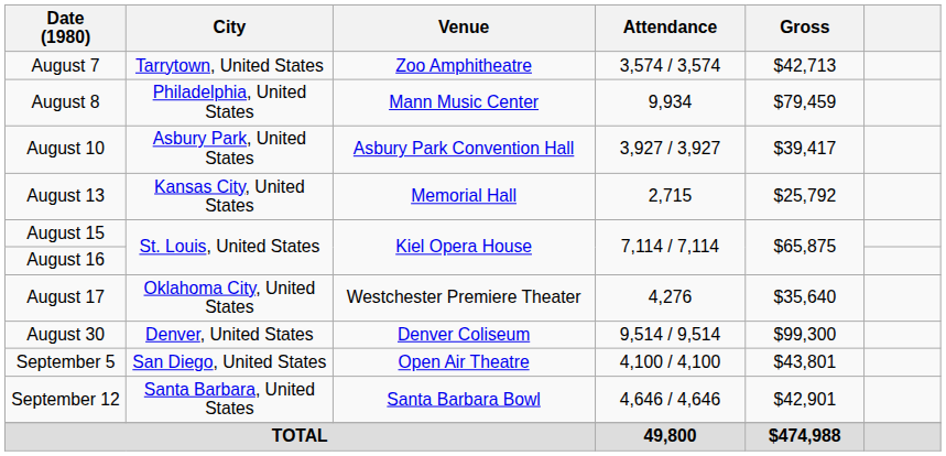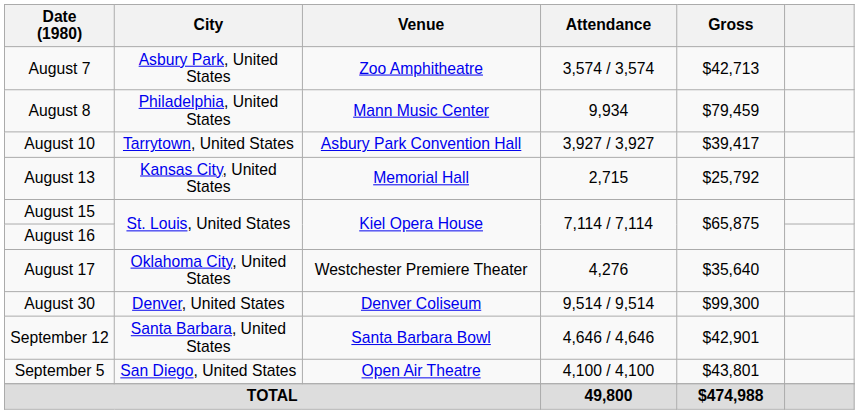 <table class="wikitable sortable plainrowheaders" style="text-align:center;">
 <tr>
 <th scope="col" style="width:7em;">Date<br>(1980)</th>
 <th scope="col" style="width:13em;">City</th>
 <th scope="col" style="width:17em;">Venue</th>
 <th scope="col" style="width:9em;">Attendance</th>
 <th scope="col" style="width:7em;">Gross</th>
 <th scope="col" style="width:5em;" class="unsortable"></th>
 </tr>
 <tr>
 <td>August 7</td>
-<td><a href='#'>Tarrytown</a>, United States</td>
+<td><a href='#'>Asbury Park</a>, United States</td>
 <td><a href='#'>Zoo Amphitheatre</a></td>
 <td>3,574 / 3,574</td>
 <td>$42,713</td>
 <td></td>
 </tr>
 <tr>
 <td>August 8</td>
 <td><a href='#'>Philadelphia</a>, United States</td>
 <td><a href='#'>Mann Music Center</a></td>
 <td>9,934</td>
 <td>$79,459</td>
 <td></td>
 </tr>
 <tr>
 <td>August 10</td>
-<td><a href='#'>Asbury Park</a>, United States</td>
+<td><a href='#'>Tarrytown</a>, United States</td>
 <td><a href='#'>Asbury Park Convention Hall</a></td>
 <td>3,927 / 3,927</td>
 <td>$39,417</td>
 <td></td>
 </tr>
 <tr>
 <td>August 13</td>
 <td><a href='#'>Kansas City</a>, United States</td>
 <td><a href='#'>Memorial Hall</a></td>
 <td>2,715</td>
 <td>$25,792</td>
 <td></td>
 </tr>
 <tr>
 <td>August 15</td>
 <td rowspan="2"><a href='#'>St. Louis</a>, United States</td>
 <td rowspan="2"><a href='#'>Kiel Opera House</a></td>
 <td rowspan="2">7,114 / 7,114</td>
 <td rowspan="2">$65,875</td>
 <td></td>
 </tr>
 <tr>
 <td>August 16</td>
 <td></td>
 </tr>
 <tr>
 <td>August 17</td>
 <td><a href='#'>Oklahoma City</a>, United States</td>
 <td>Westchester Premiere Theater</td>
 <td>4,276</td>
 <td>$35,640</td>
 <td></td>
 </tr>
 <tr>
 <td>August 30</td>
 <td><a href='#'>Denver</a>, United States</td>
 <td><a href='#'>Denver Coliseum</a></td>
 <td>9,514 / 9,514</td>
 <td>$99,300</td>
 <td></td>
 </tr>
 <tr>
+<td>September 12</td>
+<td><a href='#'>Santa Barbara</a>, United States</td>
+<td><a href='#'>Santa Barbara Bowl</a></td>
+<td>4,646 / 4,646</td>
+<td>$42,901</td>
+<td></td>
+</tr>
+<tr>
 <td>September 5</td>
 <td><a href='#'>San Diego</a>, United States</td>
 <td><a href='#'>Open Air Theatre</a></td>
 <td>4,100 / 4,100</td>
 <td>$43,801</td>
-<td></td>
-</tr>
-<tr>
-<td>September 12</td>
-<td><a href='#'>Santa Barbara</a>, United States</td>
-<td><a href='#'>Santa Barbara Bowl</a></td>
-<td>4,646 / 4,646</td>
-<td>$42,901</td>
 <td></td>
 </tr>
 <tr>
 </tr>
 <tr style="background:#ddd;">
 <td colspan="3"><strong>TOTAL</strong></td>
 <td><strong>49,800</strong></td>
 <td><strong>$474,988</strong></td>
 <td></td>
 </tr>
 </table>
